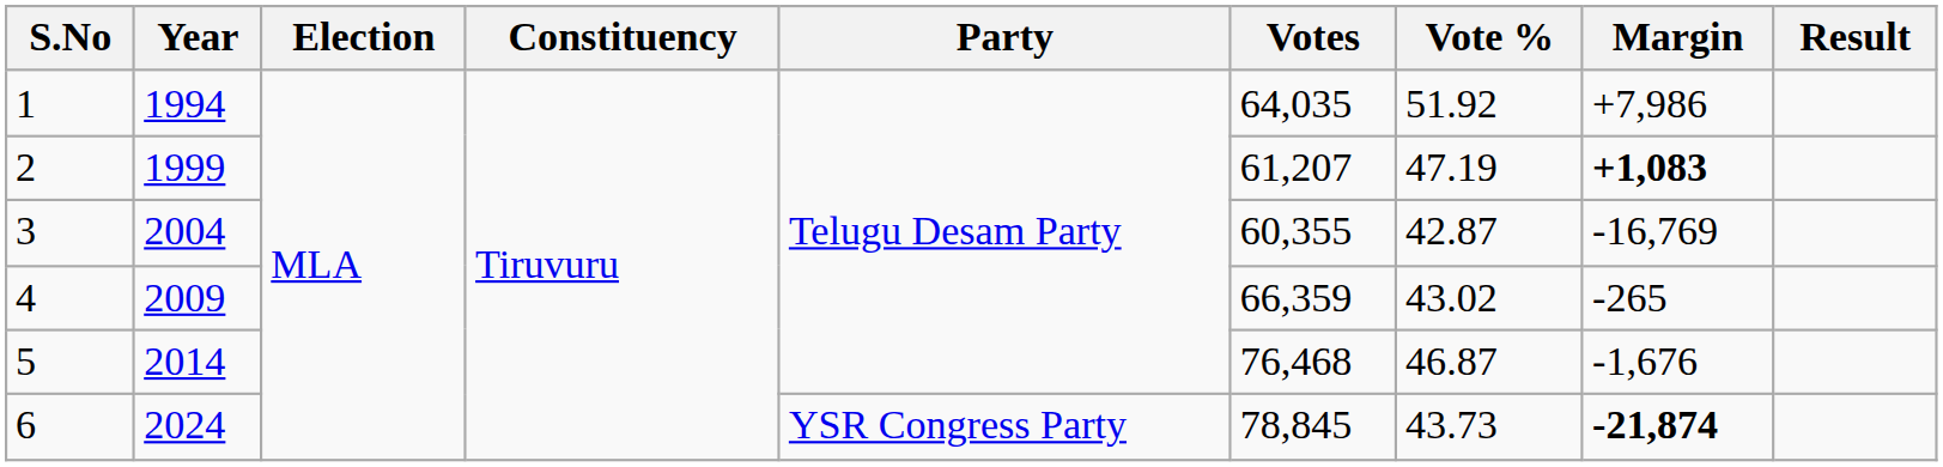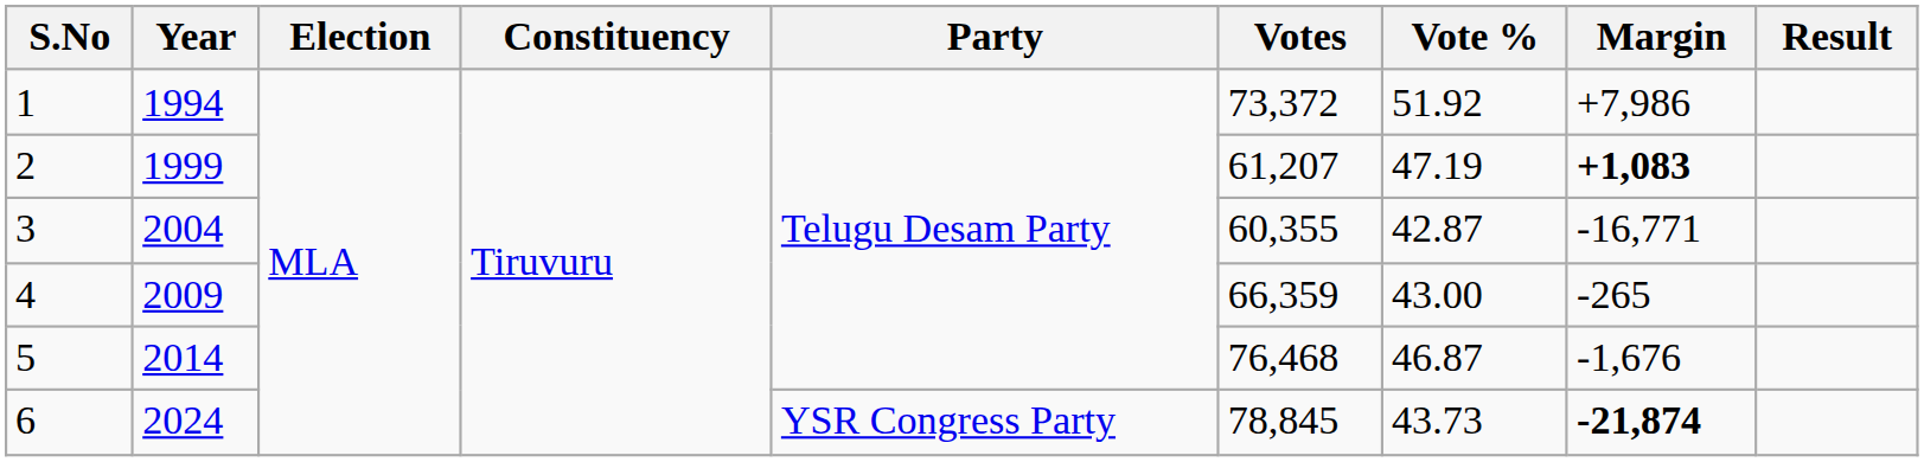 <table class="wikitable"  width="60%">
 <tr>
 <th>S.No</th>
 <th>Year</th>
 <th>Election</th>
 <th>Constituency</th>
 <th>Party</th>
 <th>Votes</th>
 <th>Vote %</th>
 <th>Margin</th>
 <th>Result</th>
 </tr>
 <tr>
 <td>1</td>
 <td><a href='#'>1994</a></td>
 <td rowspan="6"><a href='#'>MLA</a></td>
 <td rowspan="6"><a href='#'>Tiruvuru</a></td>
 <td rowspan="5"><a href='#'>Telugu Desam Party</a></td>
-<td>64,035</td>
+<td>73,372</td>
 <td>51.92</td>
 <td>+7,986</td>
 <td></td>
 </tr>
 <tr>
 <td>2</td>
 <td><a href='#'>1999</a></td>
 <td>61,207</td>
 <td>47.19</td>
 <td><strong>+1,083</strong></td>
 <td></td>
 </tr>
 <tr>
 <td>3</td>
 <td><a href='#'>2004</a></td>
 <td>60,355</td>
 <td>42.87</td>
-<td>-16,769</td>
+<td>-16,771</td>
 <td></td>
 </tr>
 <tr>
 <td>4</td>
 <td><a href='#'>2009</a></td>
 <td>66,359</td>
-<td>43.02</td>
+<td>43.00</td>
 <td>-265</td>
 <td></td>
 </tr>
 <tr>
 <td>5</td>
 <td><a href='#'>2014</a></td>
 <td>76,468</td>
 <td>46.87</td>
 <td>-1,676</td>
 <td></td>
 </tr>
 <tr>
 <td>6</td>
 <td><a href='#'>2024</a></td>
 <td><a href='#'>YSR Congress Party</a></td>
 <td>78,845</td>
 <td>43.73</td>
 <td><strong>-21,874</strong></td>
 <td></td>
 </tr>
 </table>
